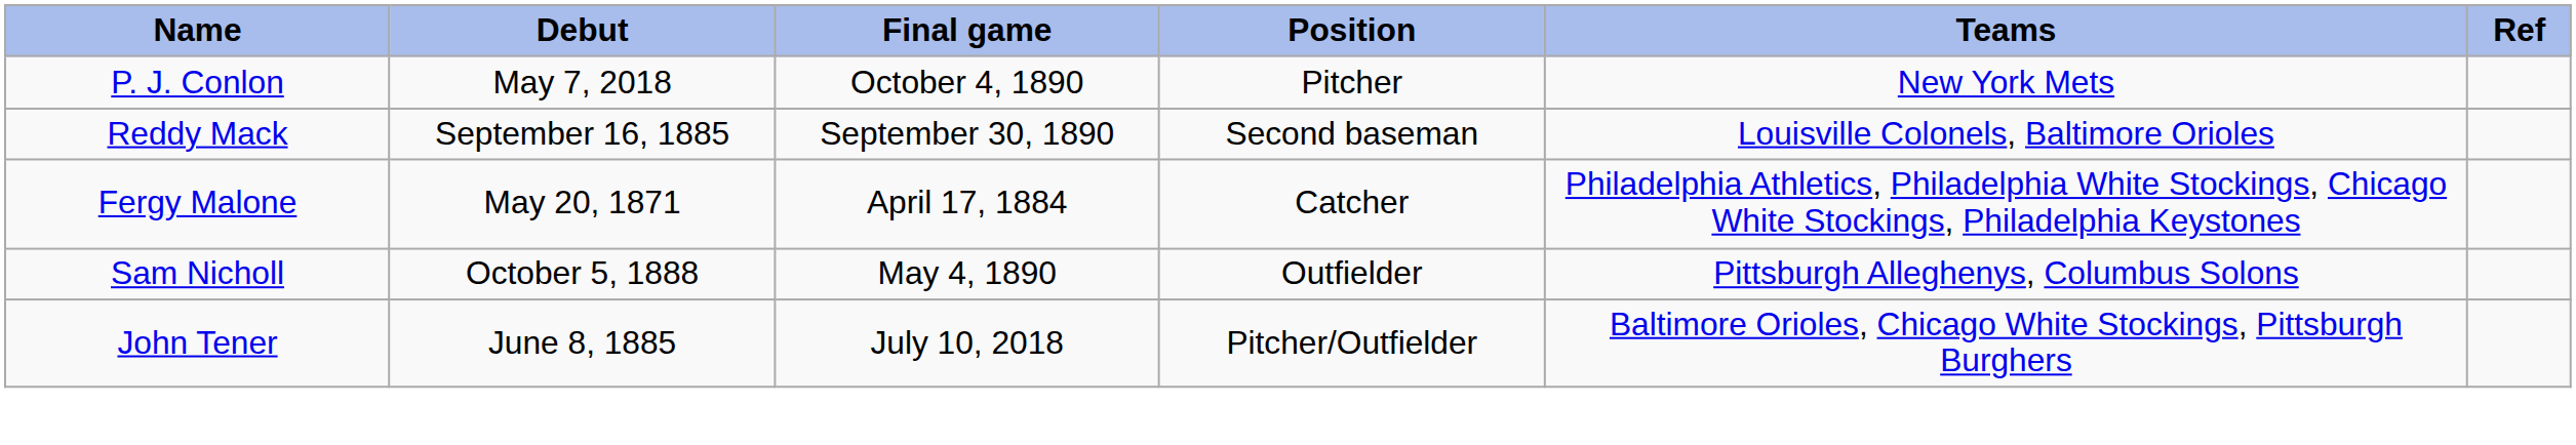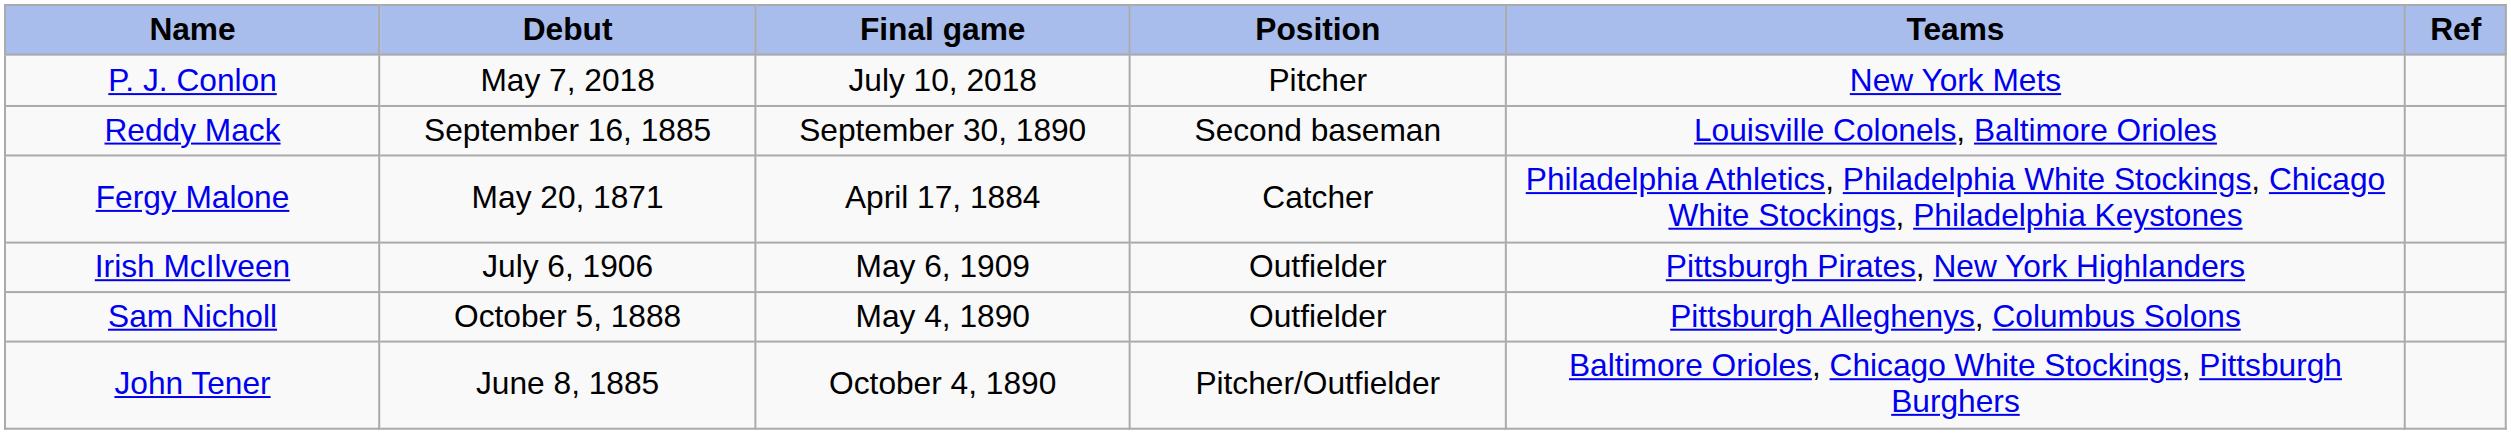 <table class="wikitable" style="width: 100%">
 <tr>
 <th style="background:#a8bdec; width:15%;">Name</th>
 <th style="width:15%; background:#a8bdec;">Debut</th>
 <th style="width:15%; background:#a8bdec;">Final game</th>
 <th style="width:15%; background:#a8bdec;">Position</th>
 <th style="width:36%; background:#a8bdec;">Teams</th>
 <th style="width:4%; background:#a8bdec;">Ref</th>
 </tr>
 <tr align=center>
 <td><a href='#'>P. J. Conlon</a></td>
 <td>May 7, 2018</td>
-<td>October 4, 1890</td>
+<td>July 10, 2018</td>
 <td>Pitcher</td>
 <td><a href='#'>New York Mets</a></td>
 <td></td>
 </tr>
 <tr align=center>
 <td><a href='#'>Reddy Mack</a></td>
 <td>September 16, 1885</td>
 <td>September 30, 1890</td>
 <td>Second baseman</td>
 <td><a href='#'>Louisville Colonels</a>, <a href='#'>Baltimore Orioles</a></td>
 <td></td>
 </tr>
 <tr align=center>
 <td><a href='#'>Fergy Malone</a></td>
 <td>May 20, 1871</td>
 <td>April 17, 1884</td>
 <td>Catcher</td>
 <td><a href='#'>Philadelphia Athletics</a>, <a href='#'>Philadelphia White Stockings</a>, <a href='#'>Chicago White Stockings</a>, <a href='#'>Philadelphia Keystones</a></td>
 <td></td>
 </tr>
 <tr align=center>
+<td><a href='#'>Irish McIlveen</a></td>
+<td>July 6, 1906</td>
+<td>May 6, 1909</td>
+<td>Outfielder</td>
+<td><a href='#'>Pittsburgh Pirates</a>, <a href='#'>New York Highlanders</a></td>
+<td></td>
+</tr>
+<tr align=center>
 <td><a href='#'>Sam Nicholl</a></td>
 <td>October 5, 1888</td>
 <td>May 4, 1890</td>
 <td>Outfielder</td>
 <td><a href='#'>Pittsburgh Alleghenys</a>, <a href='#'>Columbus Solons</a></td>
 <td></td>
 </tr>
 <tr align=center>
 <td><a href='#'>John Tener</a></td>
 <td>June 8, 1885</td>
-<td>July 10, 2018</td>
+<td>October 4, 1890</td>
 <td>Pitcher/Outfielder</td>
 <td><a href='#'>Baltimore Orioles</a>, <a href='#'>Chicago White Stockings</a>, <a href='#'>Pittsburgh Burghers</a></td>
 <td></td>
 </tr>
 </table>
